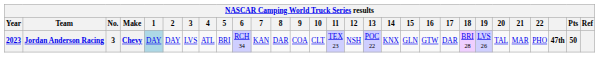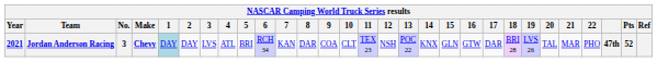 <table class="wikitable" style="text-align:center; font-size:75%">
 <tr>
 <th colspan=29><a href='#'>NASCAR Camping World Truck Series</a> results</th>
 </tr>
 <tr>
 <th>Year</th>
 <th>Team</th>
 <th>No.</th>
 <th>Make</th>
 <th>1</th>
 <th>2</th>
 <th>3</th>
 <th>4</th>
 <th>5</th>
 <th>6</th>
 <th>7</th>
 <th>8</th>
 <th>9</th>
 <th>10</th>
 <th>11</th>
 <th>12</th>
 <th>13</th>
 <th>14</th>
 <th>15</th>
 <th>16</th>
 <th>17</th>
 <th>18</th>
 <th>19</th>
 <th>20</th>
 <th>21</th>
 <th>22</th>
 <th></th>
 <th>Pts</th>
 <th>Ref</th>
 </tr>
 <tr>
-<th><a href='#'>2023</a></th>
+<th><a href='#'>2021</a></th>
 <th><a href='#'>Jordan Anderson Racing</a></th>
 <th>3</th>
 <th><a href='#'>Chevy</a></th>
 <td style="background: lightblue;"><a href='#'>DAY</a></td>
 <td><a href='#'>DAY</a></td>
 <td><a href='#'>LVS</a></td>
 <td><a href='#'>ATL</a></td>
 <td><a href='#'>BRI</a></td>
 <td style="background:#CFCFFF;"><a href='#'>RCH</a><br><small>34</small></td>
 <td><a href='#'>KAN</a></td>
 <td><a href='#'>DAR</a></td>
 <td><a href='#'>COA</a></td>
 <td><a href='#'>CLT</a></td>
 <td style="background:#CFCFFF;"><a href='#'>TEX</a><br><small>23</small></td>
 <td><a href='#'>NSH</a></td>
 <td style="background:#CFCFFF;"><a href='#'>POC</a><br><small>22</small></td>
 <td><a href='#'>KNX</a></td>
 <td><a href='#'>GLN</a></td>
 <td><a href='#'>GTW</a></td>
 <td><a href='#'>DAR</a></td>
 <td style="background:#EFCFFF;"><a href='#'>BRI</a><br><small>28</small></td>
 <td style="background:#CFCFFF;"><a href='#'>LVS</a><br><small>26</small></td>
 <td><a href='#'>TAL</a></td>
 <td><a href='#'>MAR</a></td>
 <td><a href='#'>PHO</a></td>
 <th>47th</th>
-<th>50</th>
+<th>52</th>
 <th></th>
 </tr>
 </table>
